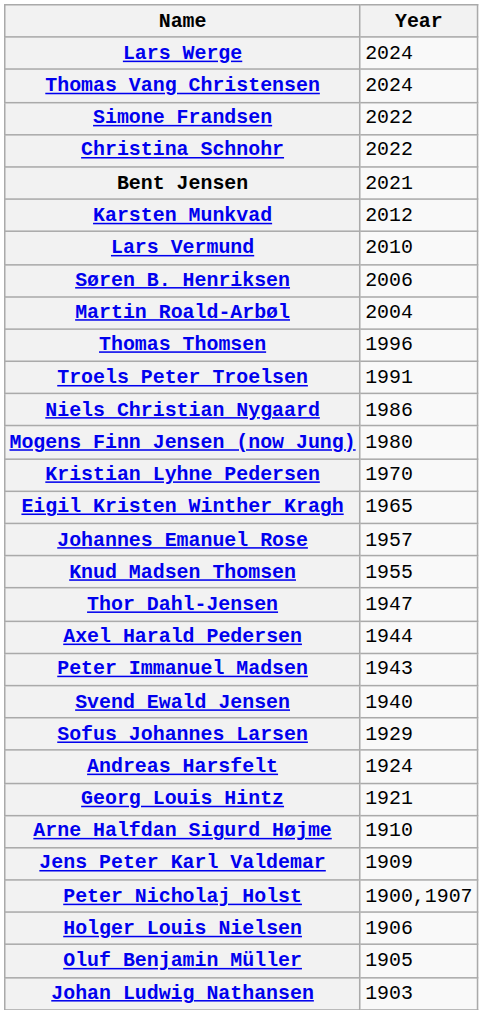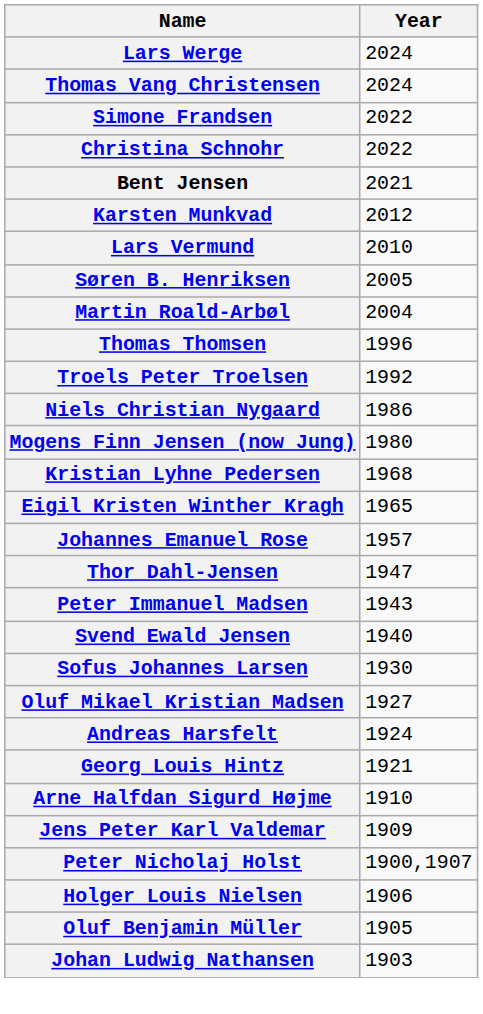 <table class="wikitable sortable plainrowheaders">
 <tr>
 <th scope="col">Name</th>
 <th scope="col">Year</th>
 </tr>
 <tr>
 <th scope="row"><a href='#'>Lars Werge</a></th>
 <td>2024</td>
 </tr>
 <tr>
 <th scope="row"><a href='#'>Thomas Vang Christensen</a></th>
 <td>2024</td>
 </tr>
 <tr>
 <th scope="row"><a href='#'>Simone Frandsen</a></th>
 <td>2022</td>
 </tr>
 <tr>
 <th scope="row"><a href='#'>Christina Schnohr</a></th>
 <td>2022</td>
 </tr>
 <tr>
 <th scope="row">Bent Jensen</th>
 <td>2021</td>
 </tr>
 <tr>
 <th scope="row"><a href='#'>Karsten Munkvad</a></th>
 <td>2012</td>
 </tr>
 <tr>
 <th scope="row"><a href='#'>Lars Vermund</a></th>
 <td>2010</td>
 </tr>
 <tr>
 <th scope="row"><a href='#'>Søren B. Henriksen</a></th>
-<td>2006</td>
+<td>2005</td>
 </tr>
 <tr>
 <th scope="row"><a href='#'>Martin Roald-Arbøl</a></th>
 <td>2004</td>
 </tr>
 <tr>
 <th scope="row"><a href='#'>Thomas Thomsen</a></th>
 <td>1996</td>
 </tr>
 <tr>
 <th scope="row"><a href='#'>Troels Peter Troelsen</a></th>
-<td>1991</td>
+<td>1992</td>
 </tr>
 <tr>
 <th scope="row"><a href='#'>Niels Christian Nygaard</a></th>
 <td>1986</td>
 </tr>
 <tr>
 <th scope="row"><a href='#'>Mogens Finn Jensen (now Jung)</a></th>
 <td>1980</td>
 </tr>
 <tr>
 <th scope="row"><a href='#'>Kristian Lyhne Pedersen</a></th>
-<td>1970</td>
+<td>1968</td>
 </tr>
 <tr>
 <th scope="row"><a href='#'>Eigil Kristen Winther Kragh</a></th>
 <td>1965</td>
 </tr>
 <tr>
 <th scope="row"><a href='#'>Johannes Emanuel Rose</a></th>
 <td>1957</td>
 </tr>
 <tr>
-<th scope="row"><a href='#'>Knud Madsen Thomsen</a></th>
-<td>1955</td>
-</tr>
-<tr>
 <th scope="row"><a href='#'>Thor Dahl-Jensen</a></th>
 <td>1947</td>
-</tr>
-<tr>
-<th scope="row"><a href='#'>Axel Harald Pedersen</a></th>
-<td>1944</td>
 </tr>
 <tr>
 <th scope="row"><a href='#'>Peter Immanuel Madsen</a></th>
 <td>1943</td>
 </tr>
 <tr>
 <th scope="row"><a href='#'>Svend Ewald Jensen</a></th>
 <td>1940</td>
 </tr>
 <tr>
 <th scope="row"><a href='#'>Sofus Johannes Larsen</a></th>
-<td>1929</td>
+<td>1930</td>
+</tr>
+<tr>
+<th scope="row"><a href='#'>Oluf Mikael Kristian Madsen</a></th>
+<td>1927</td>
 </tr>
 <tr>
 <th scope="row"><a href='#'>Andreas Harsfelt</a></th>
 <td>1924</td>
 </tr>
 <tr>
 <th scope="row"><a href='#'>Georg Louis Hintz</a></th>
 <td>1921</td>
 </tr>
 <tr>
 <th scope="row"><a href='#'>Arne Halfdan Sigurd Højme</a></th>
 <td>1910</td>
 </tr>
 <tr>
 <th scope="row"><a href='#'>Jens Peter Karl Valdemar</a></th>
 <td>1909</td>
 </tr>
 <tr>
 <th scope="row"><a href='#'>Peter Nicholaj Holst</a></th>
 <td>1900,1907</td>
 </tr>
 <tr>
 <th scope="row"><a href='#'>Holger Louis Nielsen</a></th>
 <td>1906</td>
 </tr>
 <tr>
 <th scope="row"><a href='#'>Oluf Benjamin Müller</a></th>
 <td>1905</td>
 </tr>
 <tr>
 <th scope="row"><a href='#'>Johan Ludwig Nathansen</a></th>
 <td>1903</td>
 </tr>
 </table>
